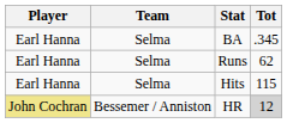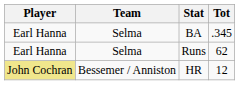 <table class="wikitable">
 <tr>
 <th>Player</th>
 <th>Team</th>
 <th>Stat</th>
 <th>Tot</th>
 </tr>
 <tr align=center>
 <td>Earl Hanna</td>
 <td>Selma</td>
 <td>BA</td>
 <td>.345</td>
 </tr>
 <tr align=center>
 <td>Earl Hanna</td>
 <td>Selma</td>
 <td>Runs</td>
 <td>62</td>
 </tr>
 <tr align=center>
-<td>Earl Hanna</td>
-<td>Selma</td>
-<td>Hits</td>
-<td>115</td>
-</tr>
-<tr align=center>
 <td style="background: khaki;">John Cochran</td>
 <td>Bessemer / Anniston</td>
 <td>HR</td>
-<td style="background: lightgrey;">12</td>
+<td>12</td>
 </tr>
 </table>
